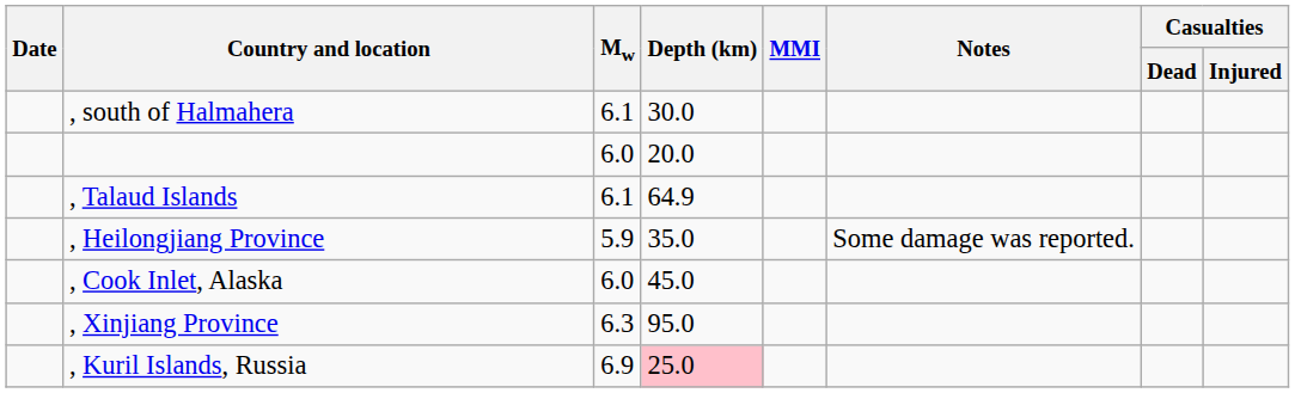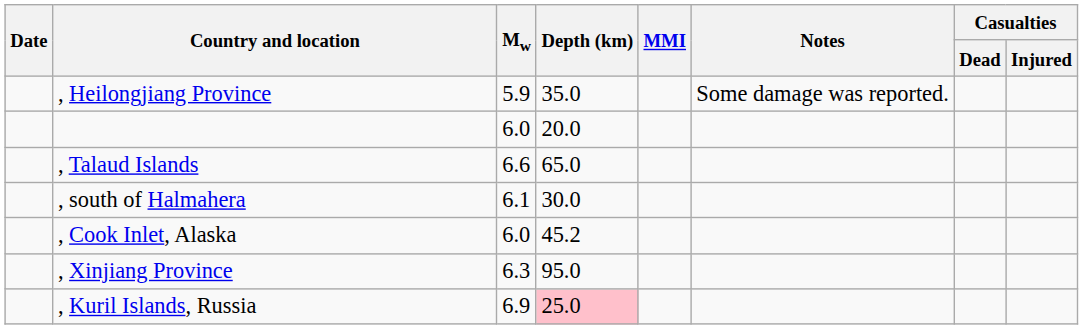 <table class="wikitable sortable sort-under" style="border:1px black; margin-left:1em;">
 <tr>
 <th rowspan="2"><small>Date</small></th>
 <th rowspan="2" style="width: 310px"><small>Country and location</small></th>
 <th rowspan="2"><small>M<sub>w</sub></small></th>
 <th rowspan="2"><small>Depth (km)</small></th>
 <th rowspan="2"><small><a href='#'>MMI</a></small></th>
 <th rowspan="2" class="unsortable"><small>Notes</small></th>
 <th colspan="2"><small>Casualties</small></th>
 </tr>
 <tr>
 <th><small>Dead</small></th>
 <th><small>Injured</small></th>
 </tr>
 <tr>
 <td></td>
-<td>, south of <a href='#'>Halmahera</a></td>
-<td>6.1</td>
-<td>30.0</td>
+<td>, <a href='#'>Heilongjiang Province</a></td>
+<td>5.9</td>
+<td>35.0</td>
 <td></td>
-<td></td>
+<td>Some damage was reported.</td>
 <td></td>
 <td></td>
 </tr>
 <tr>
 <td></td>
 <td></td>
 <td>6.0</td>
 <td>20.0</td>
 <td></td>
 <td></td>
 <td></td>
 <td></td>
 </tr>
 <tr>
 <td></td>
 <td>, <a href='#'>Talaud Islands</a></td>
-<td>6.1</td>
-<td>64.9</td>
+<td>6.6</td>
+<td>65.0</td>
 <td></td>
 <td></td>
 <td></td>
 <td></td>
 </tr>
 <tr>
 <td></td>
-<td>, <a href='#'>Heilongjiang Province</a></td>
-<td>5.9</td>
-<td>35.0</td>
+<td>, south of <a href='#'>Halmahera</a></td>
+<td>6.1</td>
+<td>30.0</td>
 <td></td>
-<td>Some damage was reported.</td>
+<td></td>
 <td></td>
 <td></td>
 </tr>
 <tr>
 <td></td>
 <td>, <a href='#'>Cook Inlet</a>, Alaska</td>
 <td>6.0</td>
-<td>45.0</td>
+<td>45.2</td>
 <td></td>
 <td></td>
 <td></td>
 <td></td>
 </tr>
 <tr>
 <td></td>
 <td>, <a href='#'>Xinjiang Province</a></td>
 <td>6.3</td>
 <td>95.0</td>
 <td></td>
 <td></td>
 <td></td>
 <td></td>
 </tr>
 <tr>
 <td></td>
 <td>, <a href='#'>Kuril Islands</a>, Russia</td>
 <td>6.9</td>
 <td style="background: pink;">25.0</td>
 <td></td>
 <td></td>
 <td></td>
 <td></td>
 </tr>
 </table>
